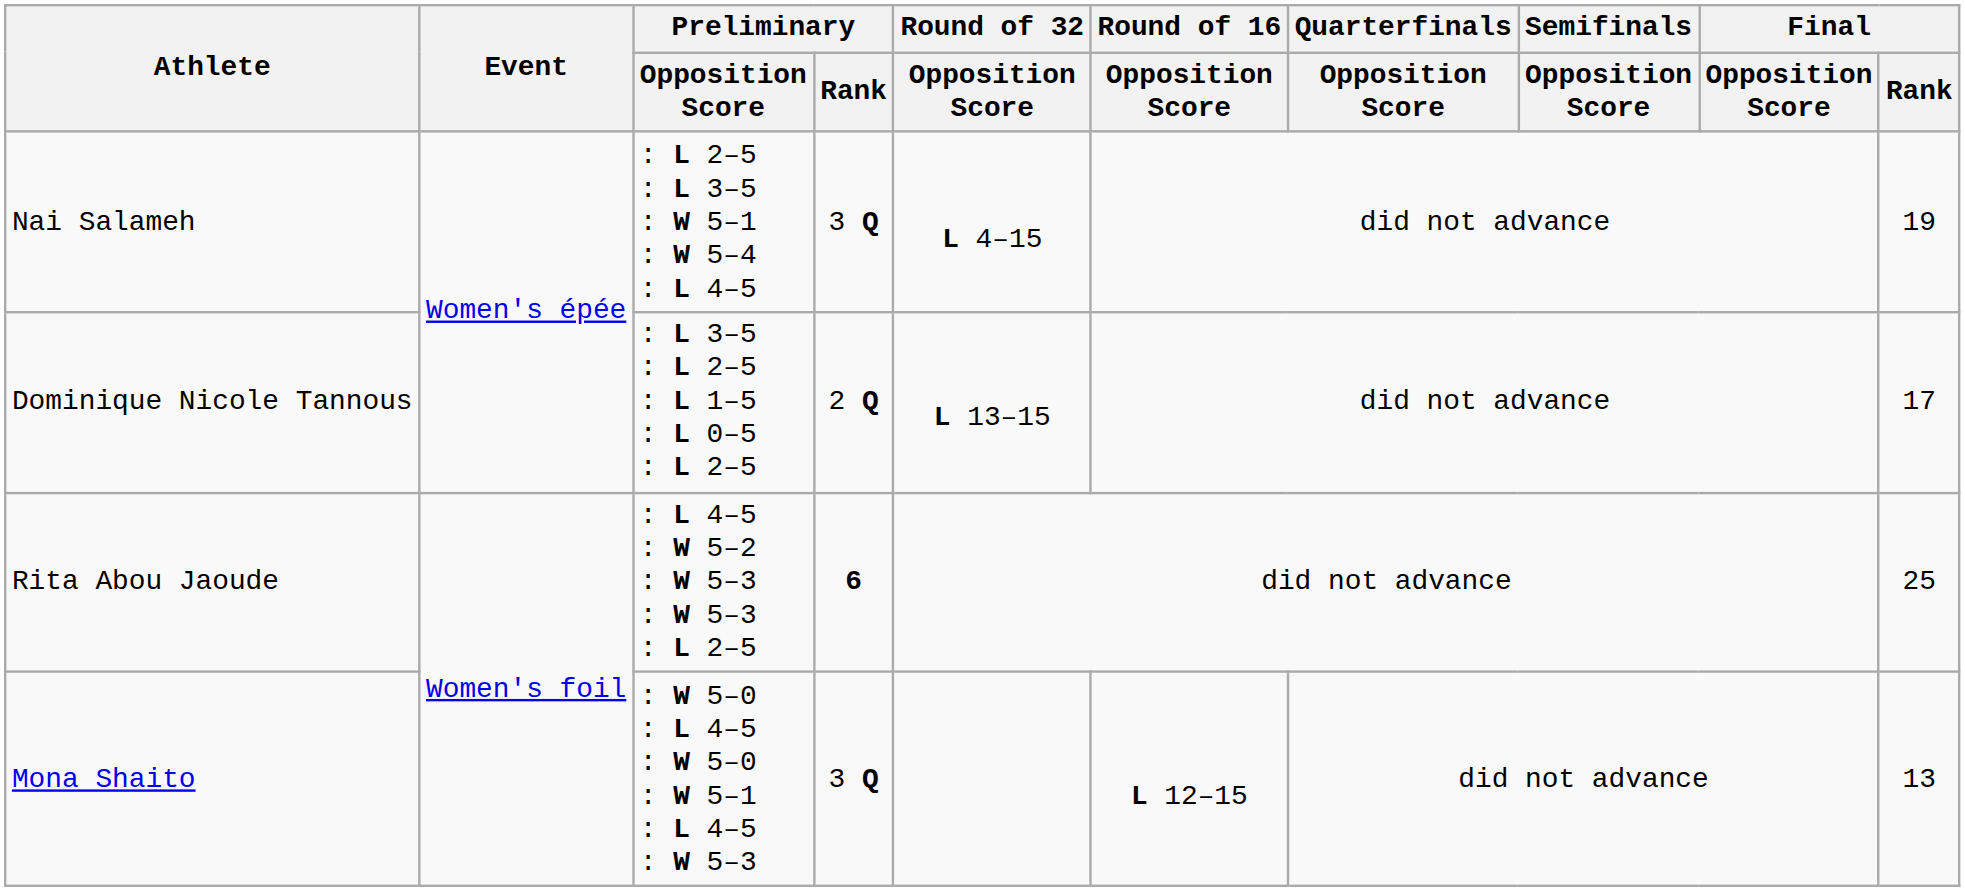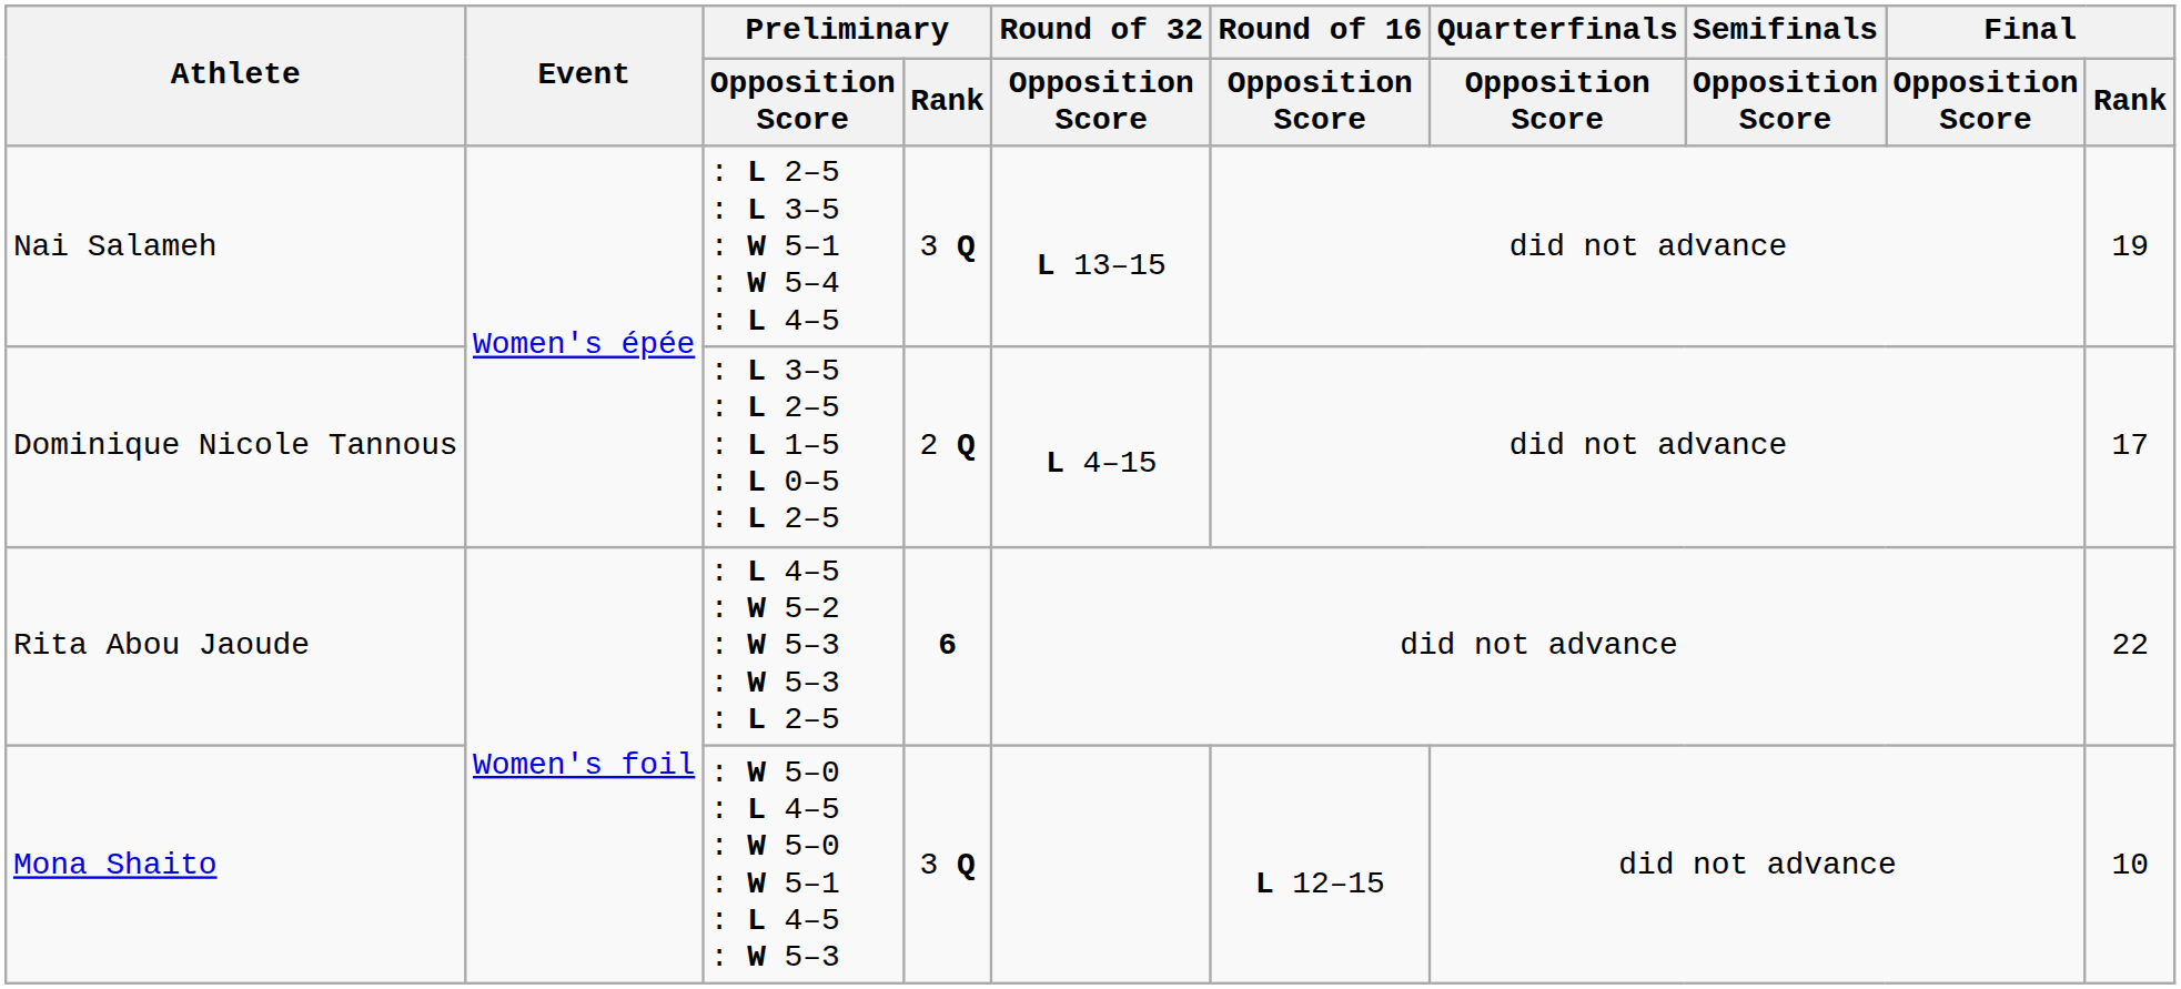 <table class=wikitable style=font-size:90%;text-align:center>
 <tr>
 <th rowspan="2">Athlete</th>
 <th rowspan="2">Event</th>
 <th colspan="2">Preliminary</th>
 <th>Round of 32</th>
 <th>Round of 16</th>
 <th>Quarterfinals</th>
 <th>Semifinals</th>
 <th colspan="2">Final</th>
 </tr>
 <tr>
 <th>Opposition<br>Score</th>
 <th>Rank</th>
 <th>Opposition<br>Score</th>
 <th>Opposition<br>Score</th>
 <th>Opposition<br>Score</th>
 <th>Opposition<br>Score</th>
 <th>Opposition<br>Score</th>
 <th>Rank</th>
 </tr>
 <tr>
 <td align=left>Nai Salameh</td>
 <td align=left rowspan=2><a href='#'>Women's épée</a></td>
 <td align=left>: <strong>L</strong> 2–5<br>: <strong>L</strong> 3–5<br>: <strong>W</strong> 5–1<br>: <strong>W</strong> 5–4<br>: <strong>L</strong> 4–5</td>
 <td>3 <strong>Q</strong></td>
-<td><br><strong>L</strong> 4–15</td>
+<td><br><strong>L</strong> 13–15</td>
 <td colspan=4>did not advance</td>
 <td>19</td>
 </tr>
 <tr>
 <td align=left>Dominique Nicole Tannous</td>
 <td align=left>: <strong>L</strong> 3–5<br>: <strong>L</strong> 2–5<br>: <strong>L</strong> 1–5<br>: <strong>L</strong> 0–5<br>: <strong>L</strong> 2–5</td>
 <td>2 <strong>Q</strong></td>
-<td><br><strong>L</strong> 13–15</td>
+<td><br><strong>L</strong> 4–15</td>
 <td colspan=4>did not advance</td>
 <td>17</td>
 </tr>
 <tr>
 <td align=left>Rita Abou Jaoude</td>
 <td align=left rowspan=2><a href='#'>Women's foil</a></td>
 <td align=left>: <strong>L</strong> 4–5<br>: <strong>W</strong> 5–2<br>: <strong>W</strong> 5–3<br>: <strong>W</strong> 5–3<br>: <strong>L</strong> 2–5</td>
 <td><strong>6</strong></td>
 <td colspan=5>did not advance</td>
-<td>25</td>
+<td>22</td>
 </tr>
 <tr>
 <td align=left><a href='#'>Mona Shaito</a></td>
 <td align=left>: <strong>W</strong> 5–0<br>: <strong>L</strong> 4–5<br>: <strong>W</strong> 5–0<br>: <strong>W</strong> 5–1<br>: <strong>L</strong> 4–5<br>: <strong>W</strong> 5–3</td>
 <td>3 <strong>Q</strong></td>
 <td></td>
 <td><br><strong>L</strong> 12–15</td>
 <td colspan=3>did not advance</td>
-<td>13</td>
+<td>10</td>
 </tr>
 </table>
